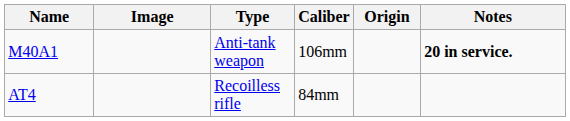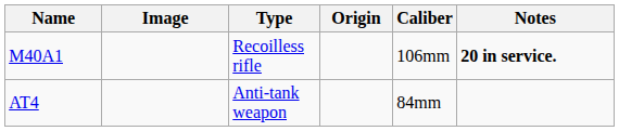 <table class="wikitable" style="width:90%;">
 <tr>
 <th width=16%>Name</th>
 <th width=21%>Image</th>
 <th width=15%>Type</th>
+<th width=12%>Origin</th>
 <th width=10%>Caliber</th>
-<th width=12%>Origin</th>
 <th width=26%>Notes</th>
 </tr>
 <tr>
 <td><a href='#'>M40A1</a></td>
 <td></td>
-<td><a href='#'>Anti-tank weapon</a></td>
+<td><a href='#'>Recoilless rifle</a></td>
+<td></td>
 <td>106mm</td>
-<td></td>
 <td><strong>20 in service.</strong></td>
 </tr>
 <tr>
 <td><a href='#'>AT4</a></td>
 <td></td>
-<td><a href='#'>Recoilless rifle</a></td>
+<td><a href='#'>Anti-tank weapon</a></td>
+<td></td>
 <td>84mm</td>
-<td></td>
 <td></td>
 </tr>
 </table>
